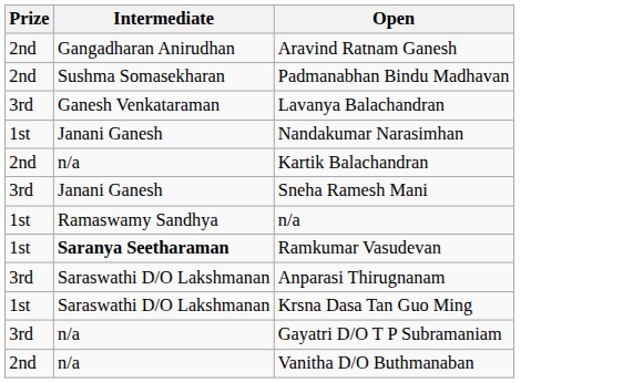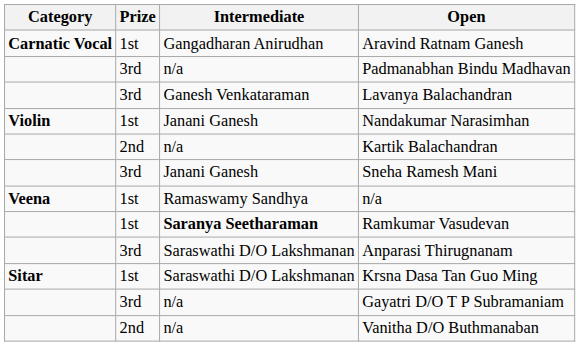 <table class="wikitable">
 <tr>
+<th>Category</th>
 <th>Prize</th>
 <th>Intermediate</th>
 <th>Open</th>
 </tr>
 <tr>
-<td>2nd</td>
+<td><strong>Carnatic Vocal</strong></td>
+<td>1st</td>
 <td>Gangadharan Anirudhan</td>
 <td>Aravind Ratnam Ganesh</td>
 </tr>
 <tr>
-<td>2nd</td>
-<td>Sushma Somasekharan</td>
+<td></td>
+<td>3rd</td>
+<td>n/a</td>
 <td>Padmanabhan Bindu Madhavan</td>
 </tr>
 <tr>
+<td></td>
 <td>3rd</td>
 <td>Ganesh Venkataraman</td>
 <td>Lavanya Balachandran</td>
 </tr>
 <tr>
+<td><strong>Violin</strong></td>
 <td>1st</td>
 <td>Janani Ganesh</td>
 <td>Nandakumar Narasimhan</td>
 </tr>
 <tr>
+<td></td>
 <td>2nd</td>
 <td>n/a</td>
 <td>Kartik Balachandran</td>
 </tr>
 <tr>
+<td></td>
 <td>3rd</td>
 <td>Janani Ganesh</td>
 <td>Sneha Ramesh Mani</td>
 </tr>
 <tr>
+<td><strong>Veena</strong></td>
 <td>1st</td>
 <td>Ramaswamy Sandhya</td>
 <td>n/a</td>
 </tr>
 <tr>
+<td></td>
 <td>1st</td>
 <td><strong>Saranya Seetharaman</strong></td>
 <td>Ramkumar Vasudevan</td>
 </tr>
 <tr>
+<td></td>
 <td>3rd</td>
 <td>Saraswathi D/O Lakshmanan</td>
 <td>Anparasi Thirugnanam</td>
 </tr>
 <tr>
+<td><strong>Sitar</strong></td>
 <td>1st</td>
 <td>Saraswathi D/O Lakshmanan</td>
 <td>Krsna Dasa Tan Guo Ming</td>
 </tr>
 <tr>
+<td></td>
 <td>3rd</td>
 <td>n/a</td>
 <td>Gayatri D/O T P Subramaniam</td>
 </tr>
 <tr>
+<td></td>
 <td>2nd</td>
 <td>n/a</td>
 <td>Vanitha D/O Buthmanaban</td>
 </tr>
 </table>
